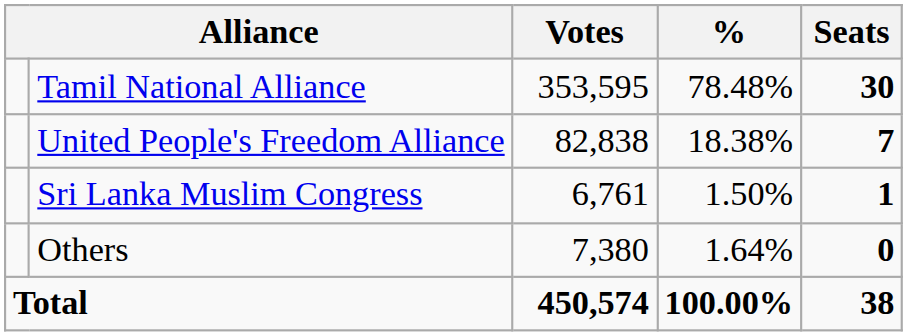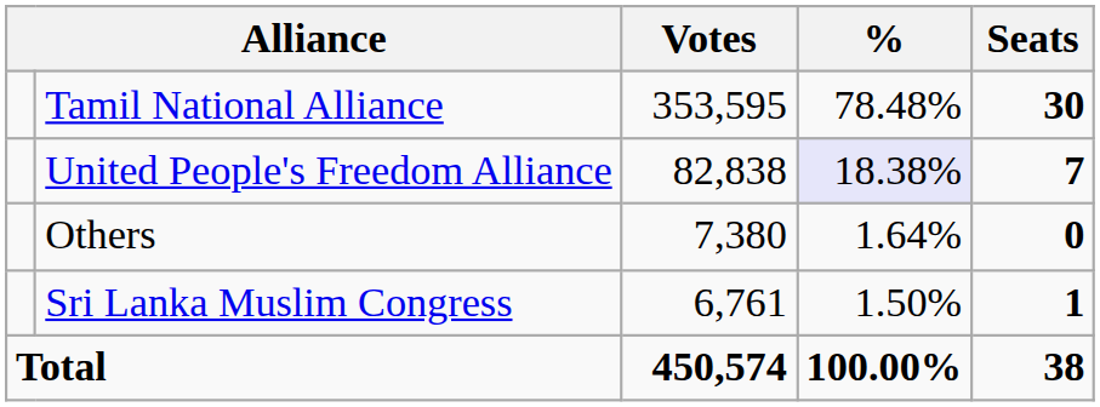 <table class="wikitable" border="1" style="text-align:right;">
 <tr>
 <th colspan=2>Alliance</th>
 <th width="60">Votes</th>
 <th width="50">%</th>
 <th width="40">Seats</th>
 </tr>
 <tr>
 <td bgcolor=> </td>
 <td align=left><a href='#'>Tamil National Alliance</a></td>
 <td>353,595</td>
 <td>78.48%</td>
 <td><strong>30</strong></td>
 </tr>
 <tr>
 <td bgcolor=> </td>
 <td align=left><a href='#'>United People's Freedom Alliance</a></td>
 <td>82,838</td>
-<td>18.38%</td>
+<td style="background: lavender;">18.38%</td>
 <td><strong>7</strong></td>
+</tr>
+<tr>
+<td></td>
+<td align=left>Others</td>
+<td>7,380</td>
+<td>1.64%</td>
+<td><strong>0</strong></td>
 </tr>
 <tr>
 <td bgcolor=> </td>
 <td align=left><a href='#'>Sri Lanka Muslim Congress</a></td>
 <td>6,761</td>
 <td>1.50%</td>
 <td><strong>1</strong></td>
 </tr>
 <tr>
-<td></td>
-<td align=left>Others</td>
-<td>7,380</td>
-<td>1.64%</td>
-<td><strong>0</strong></td>
-</tr>
-<tr>
 <td colspan=2 align=left><strong>Total</strong></td>
 <td><strong>450,574</strong></td>
 <td><strong>100.00%</strong></td>
 <td><strong>38</strong></td>
 </tr>
 </table>
